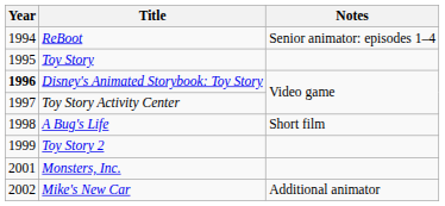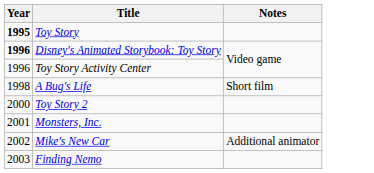 <table class="wikitable">
 <tr>
 <th>Year</th>
 <th>Title</th>
 <th>Notes</th>
 </tr>
 <tr>
-<td>1994</td>
-<td><em><a href='#'>ReBoot</a></em></td>
-<td>Senior animator: episodes 1–4</td>
-</tr>
-<tr>
-<td>1995</td>
+<td><strong>1995</strong></td>
 <td><em><a href='#'>Toy Story</a></em></td>
 <td></td>
 </tr>
 <tr>
 <td><strong>1996</strong></td>
 <td><em><a href='#'>Disney's Animated Storybook: Toy Story</a></em></td>
 <td rowspan=2>Video game</td>
 </tr>
 <tr>
-<td>1997</td>
+<td>1996</td>
 <td><em>Toy Story Activity Center</em></td>
 </tr>
 <tr>
 <td>1998</td>
 <td><em><a href='#'>A Bug's Life</a></em></td>
 <td>Short film</td>
 </tr>
 <tr>
-<td>1999</td>
+<td>2000</td>
 <td><em><a href='#'>Toy Story 2</a></em></td>
 <td></td>
 </tr>
 <tr>
 <td>2001</td>
 <td><em><a href='#'>Monsters, Inc.</a></em></td>
 <td></td>
 </tr>
 <tr>
 <td>2002</td>
 <td><em><a href='#'>Mike's New Car</a></em></td>
 <td>Additional animator</td>
 </tr>
+<tr>
+<td>2003</td>
+<td><em><a href='#'>Finding Nemo</a></em></td>
+<td></td>
+</tr>
 </table>
